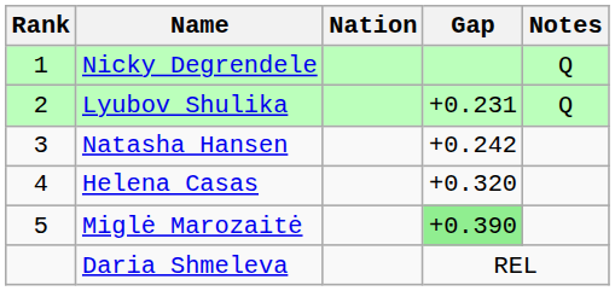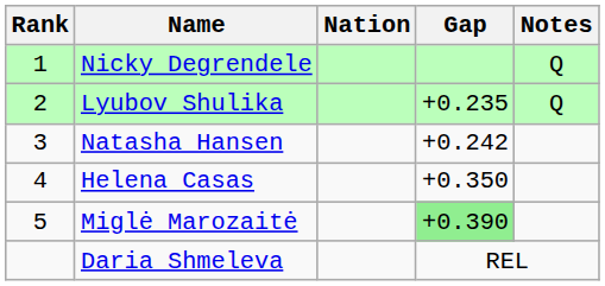 <table class="wikitable sortable" style="text-align:center">
 <tr>
 <th>Rank</th>
 <th>Name</th>
 <th>Nation</th>
 <th>Gap</th>
 <th>Notes</th>
 </tr>
 <tr bgcolor=bbffbb>
 <td>1</td>
 <td align=left><a href='#'>Nicky Degrendele</a></td>
 <td align=left></td>
 <td></td>
 <td>Q</td>
 </tr>
 <tr bgcolor=bbffbb>
 <td>2</td>
 <td align=left><a href='#'>Lyubov Shulika</a></td>
 <td align=left></td>
-<td>+0.231</td>
+<td>+0.235</td>
 <td>Q</td>
 </tr>
 <tr>
 <td>3</td>
 <td align=left><a href='#'>Natasha Hansen</a></td>
 <td align=left></td>
 <td>+0.242</td>
 <td></td>
 </tr>
 <tr>
 <td>4</td>
 <td align=left><a href='#'>Helena Casas</a></td>
 <td align=left></td>
-<td>+0.320</td>
+<td>+0.350</td>
 <td></td>
 </tr>
 <tr>
 <td>5</td>
 <td align=left><a href='#'>Miglė Marozaitė</a></td>
 <td align=left></td>
 <td style="background: lightgreen;">+0.390</td>
 <td></td>
 </tr>
 <tr>
 <td></td>
 <td align=left><a href='#'>Daria Shmeleva</a></td>
 <td align=left></td>
 <td colspan=2>REL</td>
 </tr>
 </table>
